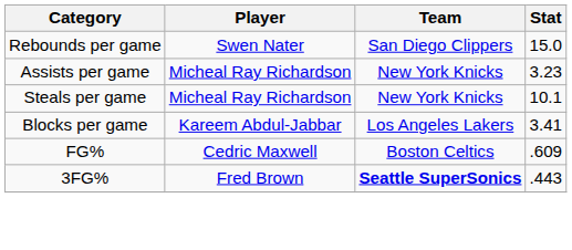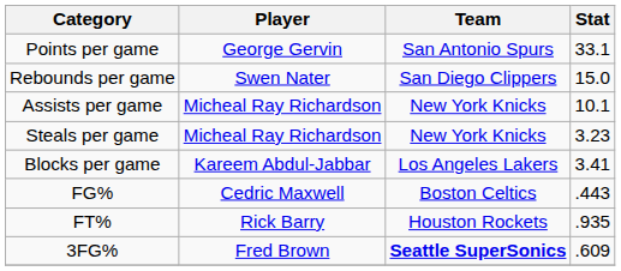 <table class="wikitable" style="text-align:center">
 <tr>
 <th>Category</th>
 <th>Player</th>
 <th>Team</th>
 <th>Stat</th>
+</tr>
+<tr>
+<td>Points per game</td>
+<td><a href='#'>George Gervin</a></td>
+<td><a href='#'>San Antonio Spurs</a></td>
+<td>33.1</td>
 </tr>
 <tr>
 <td>Rebounds per game</td>
 <td><a href='#'>Swen Nater</a></td>
 <td><a href='#'>San Diego Clippers</a></td>
 <td>15.0</td>
 </tr>
 <tr>
 <td>Assists per game</td>
 <td><a href='#'>Micheal Ray Richardson</a></td>
 <td><a href='#'>New York Knicks</a></td>
-<td>3.23</td>
+<td>10.1</td>
 </tr>
 <tr>
 <td>Steals per game</td>
 <td><a href='#'>Micheal Ray Richardson</a></td>
 <td><a href='#'>New York Knicks</a></td>
-<td>10.1</td>
+<td>3.23</td>
 </tr>
 <tr>
 <td>Blocks per game</td>
 <td><a href='#'>Kareem Abdul-Jabbar</a></td>
 <td><a href='#'>Los Angeles Lakers</a></td>
 <td>3.41</td>
 </tr>
 <tr>
 <td>FG%</td>
 <td><a href='#'>Cedric Maxwell</a></td>
 <td><a href='#'>Boston Celtics</a></td>
-<td>.609</td>
+<td>.443</td>
+</tr>
+<tr>
+<td>FT%</td>
+<td><a href='#'>Rick Barry</a></td>
+<td><a href='#'>Houston Rockets</a></td>
+<td>.935</td>
 </tr>
 <tr>
 <td>3FG%</td>
 <td><a href='#'>Fred Brown</a></td>
 <td><strong><a href='#'>Seattle SuperSonics</a></strong></td>
-<td>.443</td>
+<td>.609</td>
 </tr>
 <tr>
 </tr>
 </table>
